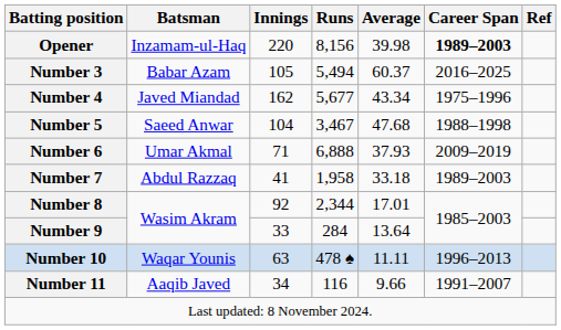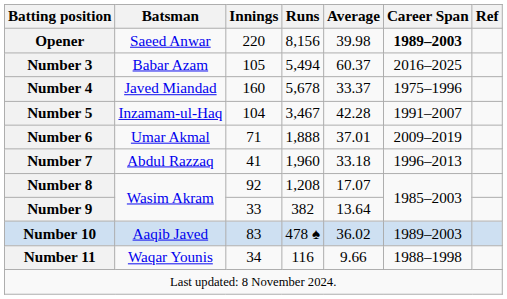 <table class="wikitable sortable" style=text-align:center;>
 <tr>
 <th scope="col">Batting position</th>
 <th scope="col">Batsman</th>
 <th scope="col">Innings</th>
 <th scope="col">Runs</th>
 <th scope="col">Average</th>
 <th scope="col">Career Span</th>
 <th scope="col">Ref</th>
 </tr>
 <tr>
 <th scope=row style=text-align:center;>Opener</th>
-<td><a href='#'>Inzamam-ul-Haq</a></td>
+<td><a href='#'>Saeed Anwar</a></td>
 <td>220</td>
 <td>8,156</td>
 <td>39.98</td>
 <td><strong>1989–2003</strong></td>
 <td></td>
 </tr>
 <tr>
 <th scope=row style=text-align:center;>Number 3</th>
 <td><a href='#'>Babar Azam</a></td>
 <td>105</td>
 <td>5,494</td>
 <td>60.37</td>
 <td>2016–2025</td>
 <td></td>
 </tr>
 <tr>
 <th scope=row style=text-align:center;>Number 4</th>
 <td><a href='#'>Javed Miandad</a></td>
-<td>162</td>
-<td>5,677</td>
-<td>43.34</td>
+<td>160</td>
+<td>5,678</td>
+<td>33.37</td>
 <td>1975–1996</td>
 <td></td>
 </tr>
 <tr>
 <th scope=row style=text-align:center;>Number 5</th>
-<td><a href='#'>Saeed Anwar</a></td>
+<td><a href='#'>Inzamam-ul-Haq</a></td>
 <td>104</td>
 <td>3,467</td>
-<td>47.68</td>
-<td>1988–1998</td>
+<td>42.28</td>
+<td>1991–2007</td>
 <td></td>
 </tr>
 <tr>
 <th scope=row style=text-align:center;>Number 6</th>
 <td><a href='#'>Umar Akmal</a></td>
 <td>71</td>
-<td>6,888</td>
-<td>37.93</td>
+<td>1,888</td>
+<td>37.01</td>
 <td>2009–2019</td>
 <td></td>
 </tr>
 <tr>
 <th scope=row style=text-align:center;>Number 7</th>
 <td><a href='#'>Abdul Razzaq</a></td>
 <td>41</td>
-<td>1,958</td>
+<td>1,960</td>
 <td>33.18</td>
-<td>1989–2003</td>
+<td>1996–2013</td>
 <td></td>
 </tr>
 <tr>
 <th scope=row style=text-align:center;>Number 8</th>
 <td rowspan=2><a href='#'>Wasim Akram</a></td>
 <td>92</td>
-<td>2,344</td>
-<td>17.01</td>
+<td>1,208</td>
+<td>17.07</td>
 <td rowspan=2>1985–2003</td>
 <td></td>
 </tr>
 <tr>
 <th scope=row style=text-align:center;>Number 9</th>
 <td>33</td>
-<td>284</td>
+<td>382</td>
 <td>13.64</td>
 <td></td>
 </tr>
 <tr bgcolor=#cee0f2>
 <th scope="row" style="text-align:center; background:#cee0f2;">Number 10</th>
-<td><a href='#'>Waqar Younis</a></td>
-<td>63</td>
+<td><a href='#'>Aaqib Javed</a></td>
+<td>83</td>
 <td>478 ♠</td>
-<td>11.11</td>
-<td>1996–2013</td>
+<td>36.02</td>
+<td>1989–2003</td>
 <td></td>
 </tr>
 <tr>
 <th scope=row style=text-align:center;>Number 11</th>
-<td><a href='#'>Aaqib Javed</a></td>
+<td><a href='#'>Waqar Younis</a></td>
 <td>34</td>
 <td>116</td>
 <td>9.66</td>
-<td>1991–2007</td>
+<td>1988–1998</td>
 <td></td>
 </tr>
 <tr>
 <td colspan=7><small>Last updated: 8 November 2024.</small></td>
 </tr>
 </table>
